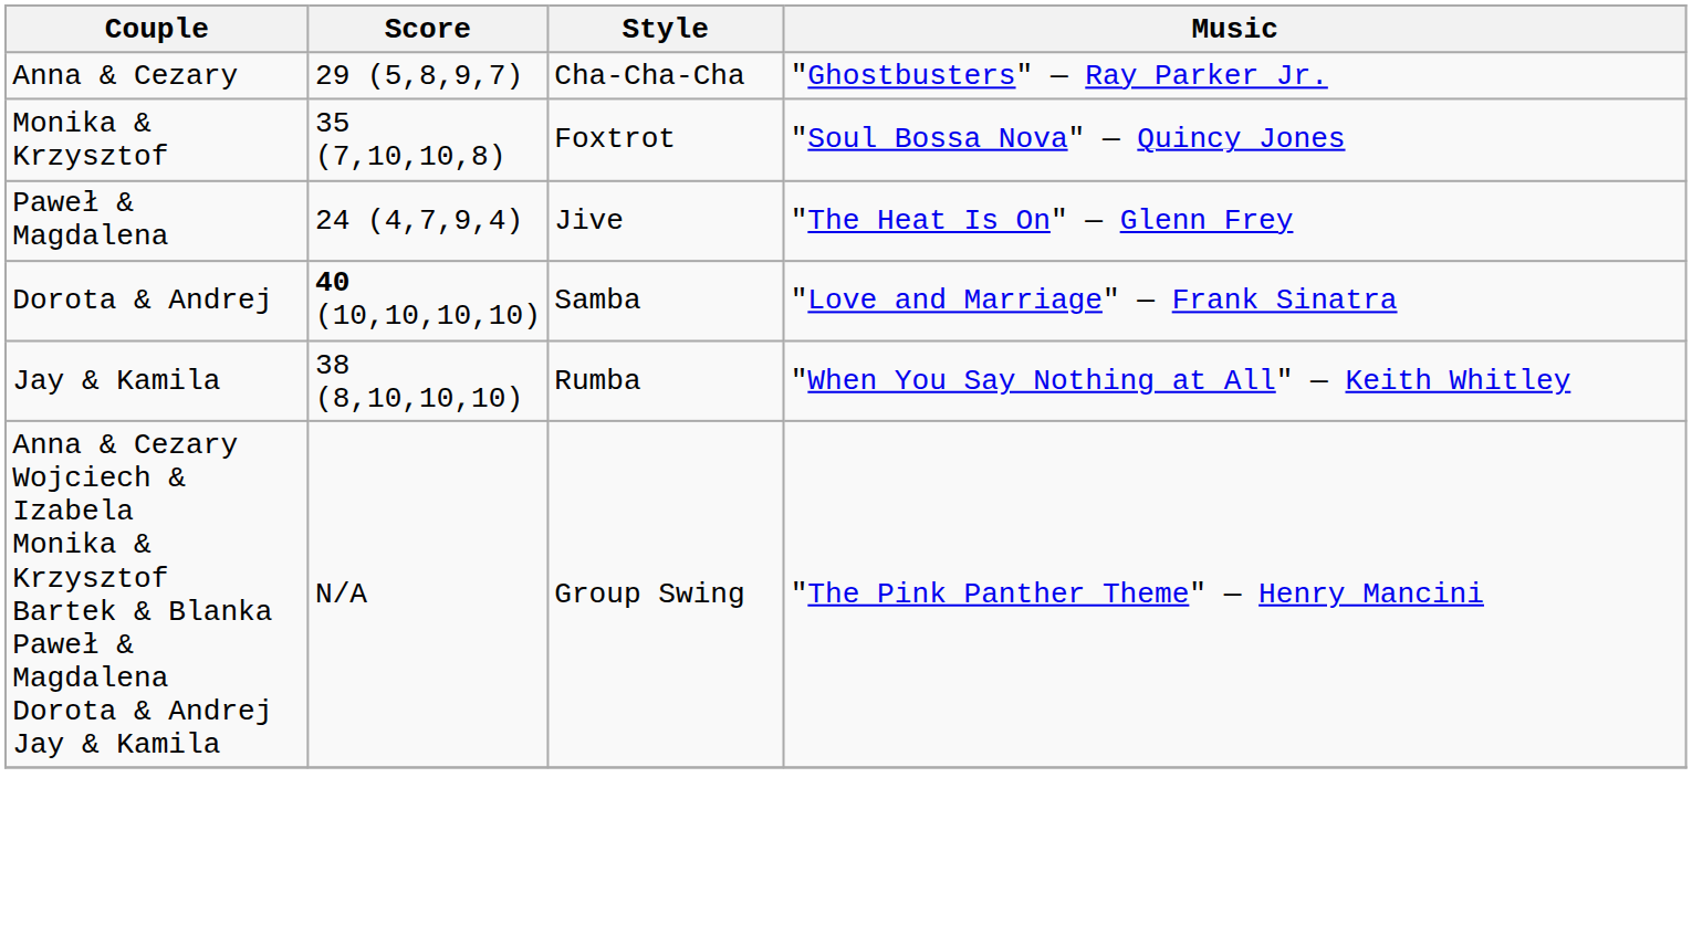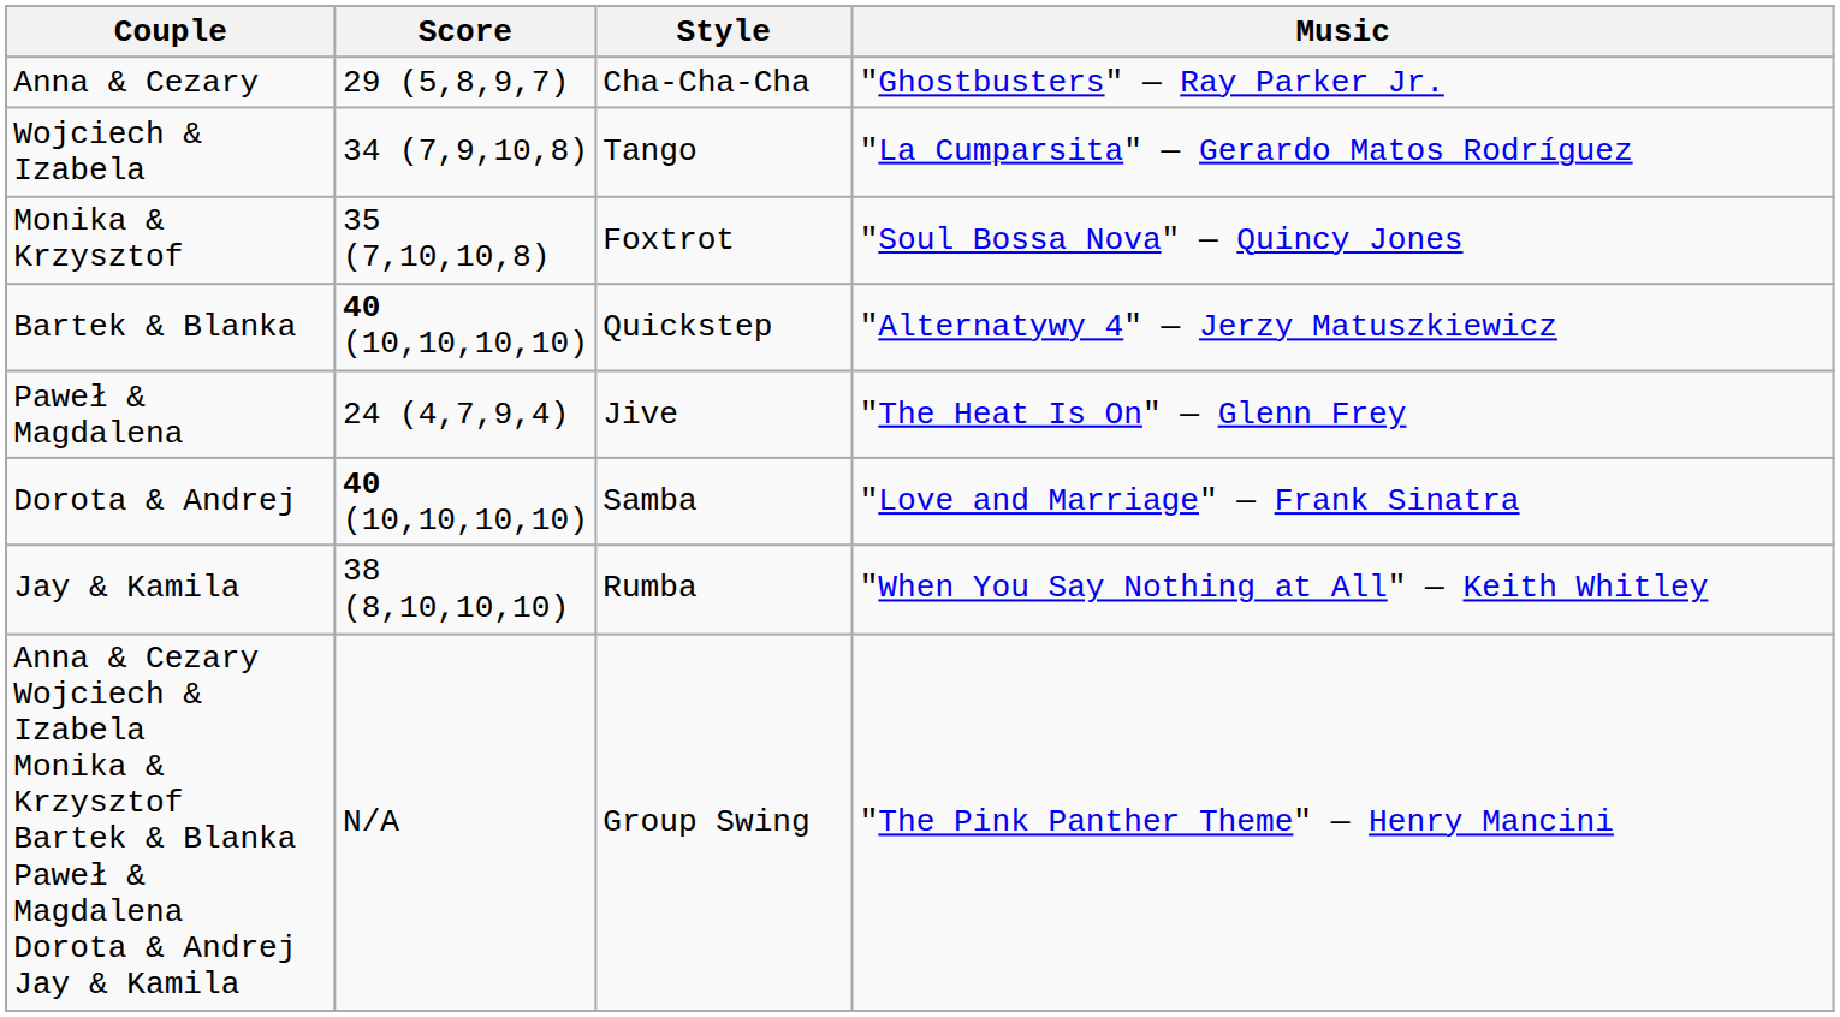 <table class="wikitable">
 <tr>
 <th width="130">Couple</th>
 <th width="100">Score</th>
 <th width="100">Style</th>
 <th width="400">Music</th>
 </tr>
 <tr>
 <td>Anna & Cezary</td>
 <td>29 (5,8,9,7)</td>
 <td>Cha-Cha-Cha</td>
 <td>"<a href='#'>Ghostbusters</a>" — <a href='#'>Ray Parker Jr.</a></td>
 </tr>
 <tr>
+<td>Wojciech & Izabela</td>
+<td>34 (7,9,10,8)</td>
+<td>Tango</td>
+<td>"<a href='#'>La Cumparsita</a>" — <a href='#'>Gerardo Matos Rodríguez</a></td>
+</tr>
+<tr>
 <td>Monika & Krzysztof</td>
 <td>35 (7,10,10,8)</td>
 <td>Foxtrot</td>
 <td>"<a href='#'>Soul Bossa Nova</a>" — <a href='#'>Quincy Jones</a></td>
+</tr>
+<tr>
+<td>Bartek & Blanka</td>
+<td><strong>40</strong> (10,10,10,10)</td>
+<td>Quickstep</td>
+<td>"<a href='#'>Alternatywy 4</a>" — <a href='#'>Jerzy Matuszkiewicz</a></td>
 </tr>
 <tr>
 <td>Paweł & Magdalena</td>
 <td>24 (4,7,9,4)</td>
 <td>Jive</td>
 <td>"<a href='#'>The Heat Is On</a>" — <a href='#'>Glenn Frey</a></td>
 </tr>
 <tr>
 <td>Dorota & Andrej</td>
 <td><strong>40</strong> (10,10,10,10)</td>
 <td>Samba</td>
 <td>"<a href='#'>Love and Marriage</a>" — <a href='#'>Frank Sinatra</a></td>
 </tr>
 <tr>
 <td>Jay & Kamila</td>
 <td>38 (8,10,10,10)</td>
 <td>Rumba</td>
 <td>"<a href='#'>When You Say Nothing at All</a>" — <a href='#'>Keith Whitley</a></td>
 </tr>
 <tr>
 <td>Anna & Cezary<br>Wojciech & Izabela<br>Monika & Krzysztof<br>Bartek & Blanka<br>Paweł & Magdalena<br>Dorota & Andrej<br>Jay & Kamila</td>
 <td>N/A</td>
 <td>Group Swing</td>
 <td>"<a href='#'>The Pink Panther Theme</a>" — <a href='#'>Henry Mancini</a></td>
 </tr>
 <tr>
 </tr>
 </table>
